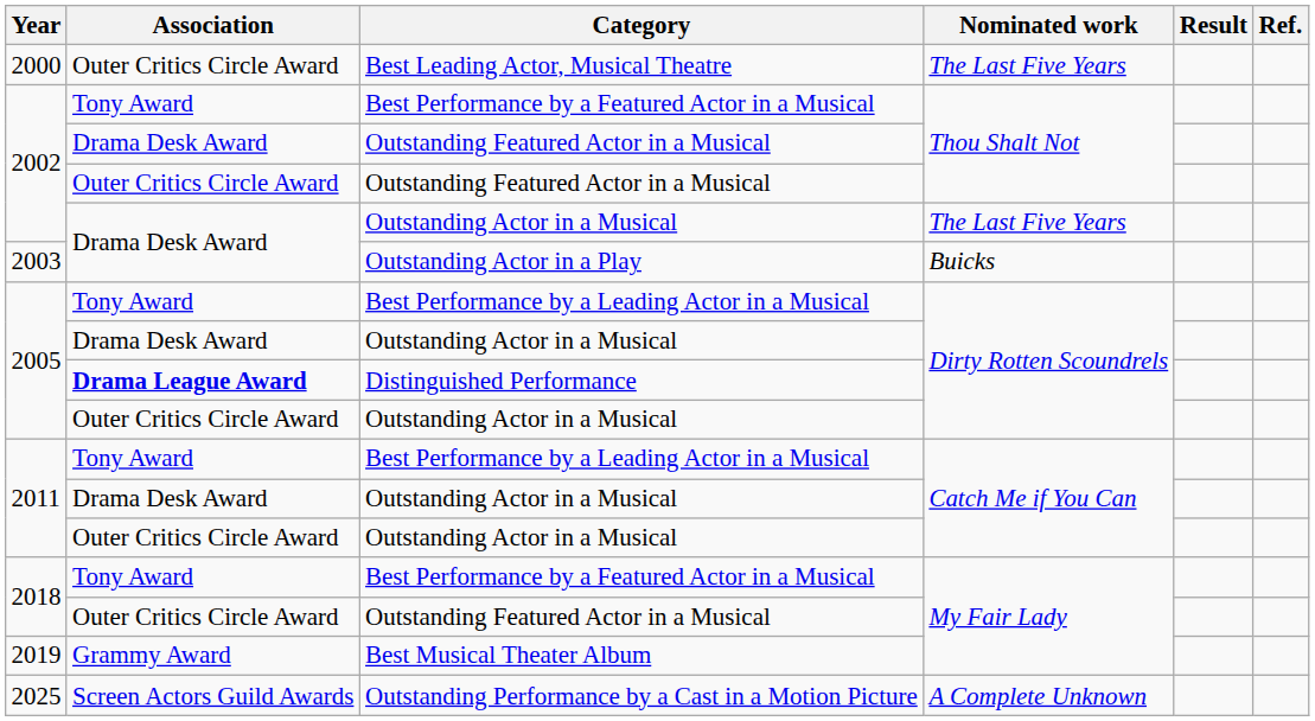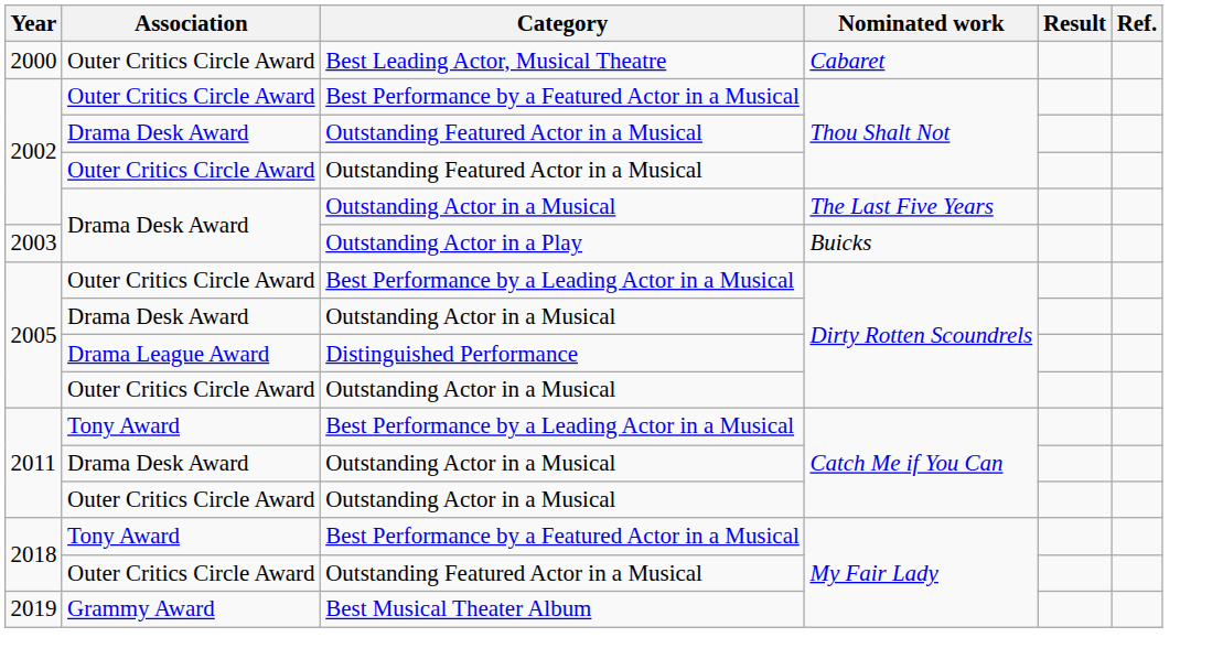 <table class="wikitable">
 <tr>
 <th>Year</th>
 <th>Association</th>
 <th>Category</th>
 <th>Nominated work</th>
 <th>Result</th>
 <th>Ref.</th>
 </tr>
 <tr>
 <td>2000</td>
 <td>Outer Critics Circle Award</td>
 <td><a href='#'>Best Leading Actor, Musical Theatre</a></td>
-<td><em><a href='#'>The Last Five Years</a></em></td>
+<td><em><a href='#'>Cabaret</a></em></td>
 <td></td>
 <td></td>
 </tr>
 <tr>
 <td rowspan="4">2002</td>
-<td><a href='#'>Tony Award</a></td>
+<td><a href='#'>Outer Critics Circle Award</a></td>
 <td><a href='#'>Best Performance by a Featured Actor in a Musical</a></td>
 <td rowspan="3"><em><a href='#'>Thou Shalt Not</a></em></td>
 <td></td>
 <td></td>
 </tr>
 <tr>
 <td><a href='#'>Drama Desk Award</a></td>
 <td><a href='#'>Outstanding Featured Actor in a Musical</a></td>
 <td></td>
 <td></td>
 </tr>
 <tr>
 <td><a href='#'>Outer Critics Circle Award</a></td>
 <td>Outstanding Featured Actor in a Musical</td>
 <td></td>
 <td></td>
 </tr>
 <tr>
 <td rowspan=2>Drama Desk Award</td>
 <td><a href='#'>Outstanding Actor in a Musical</a></td>
 <td><em><a href='#'>The Last Five Years</a></em></td>
 <td></td>
 <td></td>
 </tr>
 <tr>
 <td>2003</td>
 <td><a href='#'>Outstanding Actor in a Play</a></td>
 <td><em>Buicks</em></td>
 <td></td>
 <td></td>
 </tr>
 <tr>
 <td rowspan="4">2005</td>
-<td><a href='#'>Tony Award</a></td>
+<td>Outer Critics Circle Award</td>
 <td><a href='#'>Best Performance by a Leading Actor in a Musical</a></td>
 <td rowspan="4"><em><a href='#'>Dirty Rotten Scoundrels</a></em></td>
 <td></td>
 <td></td>
 </tr>
 <tr>
 <td>Drama Desk Award</td>
 <td>Outstanding Actor in a Musical</td>
 <td></td>
 <td></td>
 </tr>
 <tr>
-<td><strong><a href='#'>Drama League Award</a></strong></td>
+<td><a href='#'>Drama League Award</a></td>
 <td><a href='#'>Distinguished Performance</a></td>
 <td></td>
 <td></td>
 </tr>
 <tr>
 <td>Outer Critics Circle Award</td>
 <td>Outstanding Actor in a Musical</td>
 <td></td>
 <td></td>
 </tr>
 <tr>
 <td rowspan="3">2011</td>
 <td><a href='#'>Tony Award</a></td>
 <td><a href='#'>Best Performance by a Leading Actor in a Musical</a></td>
 <td rowspan="3"><em><a href='#'>Catch Me if You Can</a></em></td>
 <td></td>
 <td></td>
 </tr>
 <tr>
 <td>Drama Desk Award</td>
 <td>Outstanding Actor in a Musical</td>
 <td></td>
 <td></td>
 </tr>
 <tr>
 <td>Outer Critics Circle Award</td>
 <td>Outstanding Actor in a Musical</td>
 <td></td>
 <td></td>
 </tr>
 <tr>
 <td rowspan="2">2018</td>
 <td><a href='#'>Tony Award</a></td>
 <td><a href='#'>Best Performance by a Featured Actor in a Musical</a></td>
 <td rowspan="3"><em><a href='#'>My Fair Lady</a></em></td>
 <td></td>
 <td></td>
 </tr>
 <tr>
 <td>Outer Critics Circle Award</td>
 <td>Outstanding Featured Actor in a Musical</td>
 <td></td>
 <td></td>
 </tr>
 <tr>
 <td>2019</td>
 <td><a href='#'>Grammy Award</a></td>
 <td><a href='#'>Best Musical Theater Album</a></td>
 <td></td>
 <td></td>
 </tr>
-<tr>
-<td>2025</td>
-<td><a href='#'>Screen Actors Guild Awards</a></td>
-<td><a href='#'>Outstanding Performance by a Cast in a Motion Picture</a></td>
-<td><em><a href='#'>A Complete Unknown</a></em></td>
-<td></td>
-<td></td>
-</tr>
 </table>
